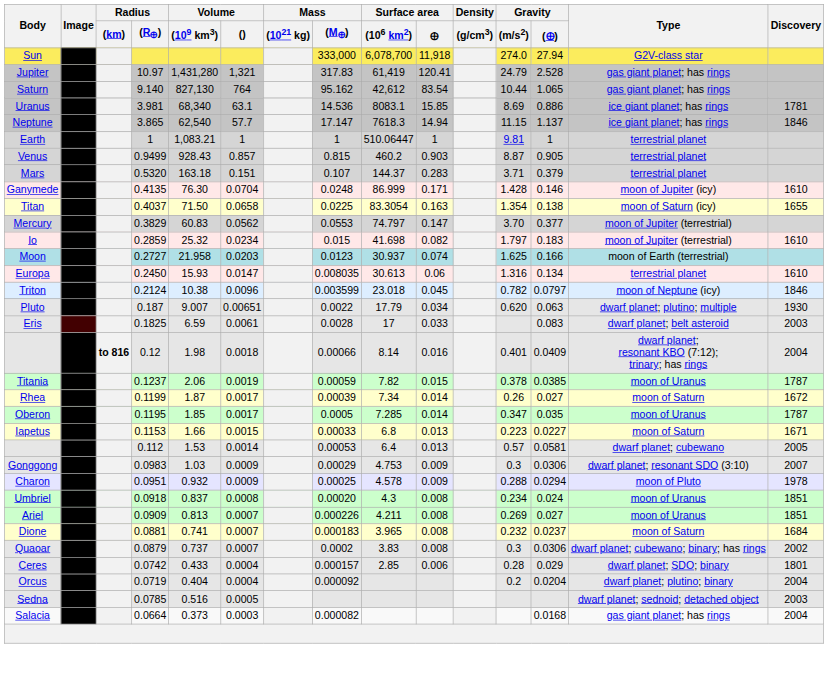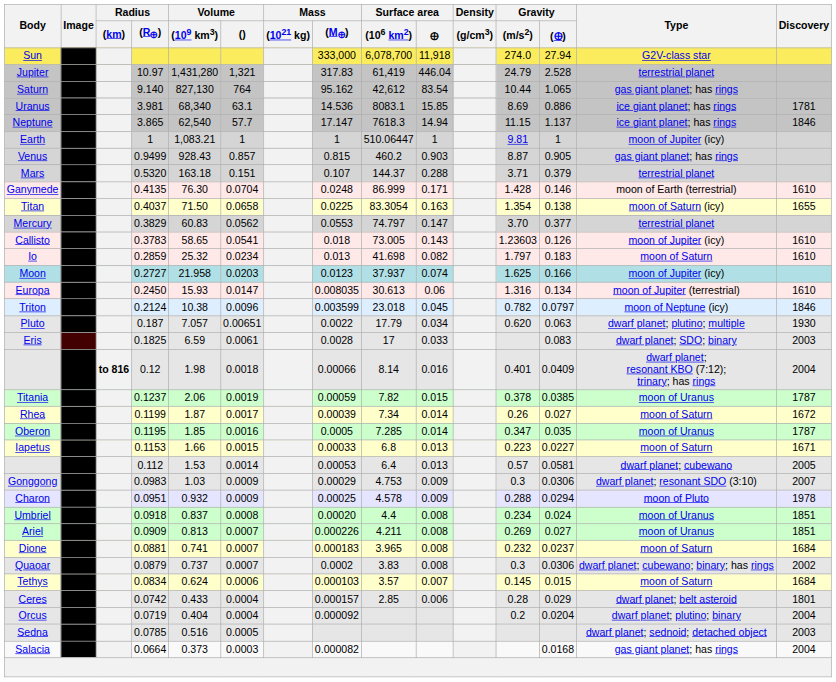 <table class="wikitable sortable">
 <tr>
 <th rowspan=2 style="font-weight: normal;"><strong>Body</strong></th>
 <th rowspan=2 class="unsortable">Image</th>
 <th colspan=2 style="font-weight: normal;"><strong>Radius</strong></th>
 <th colspan=2>Volume</th>
 <th colspan=2>Mass</th>
 <th colspan="2">Surface area</th>
 <th data-sort-type="number">Density</th>
 <th colspan=2 style="font-weight: normal;"><strong>Gravity</strong></th>
 <th rowspan=2>Type</th>
 <th rowspan=2 data-sort-type="number">Discovery</th>
 </tr>
 <tr>
 <th data-sort-type="number">(<a href='#'>km</a>)</th>
 <th data-sort-type="number">(<a href='#'>R<sub>🜨</sub></a>)</th>
 <th data-sort-type="number">(<a href='#'>10<sup>9</sup></a> km<sup>3</sup>)</th>
 <th data-sort-type="number">()</th>
 <th data-sort-type="number">(<a href='#'>10<sup>21</sup></a> kg)</th>
 <th data-sort-type="number">(<a href='#'>M<sub>🜨</sub></a>)</th>
 <th>(10<sup>6</sup> <a href='#'>km<sup>2</sup></a>)</th>
 <th>🜨</th>
 <th data-sort-type="number">(g/cm<sup>3</sup>)</th>
 <th data-sort-type="number">(m/s<sup>2</sup>)</th>
 <th data-sort-type="number">(<a href='#'>🜨</a>)</th>
 </tr>
 <tr style="background-color: #FBEC5D;" align=center>
 <td><a href='#'>Sun</a></td>
 <td bgcolor=black></td>
 <th></th>
 <td></td>
 <td></td>
 <td></td>
 <th></th>
 <td>333,000</td>
 <td>6,078,700</td>
 <td>11,918</td>
 <th></th>
 <td>274.0</td>
 <td>27.94</td>
 <td><a href='#'>G2V-class star</a></td>
 <td></td>
 </tr>
 <tr style="background-color: #C4C4C4;" align=center>
 <td><a href='#'>Jupiter</a></td>
 <td bgcolor=black></td>
 <th></th>
 <td>10.97</td>
 <td>1,431,280</td>
 <td>1,321</td>
 <th></th>
 <td>317.83</td>
 <td>61,419</td>
-<td>120.41</td>
+<td>446.04</td>
 <th></th>
 <td>24.79</td>
 <td>2.528</td>
-<td><a href='#'>gas giant planet</a>; has <a href='#'>rings</a></td>
+<td><a href='#'>terrestrial planet</a></td>
 <td></td>
 </tr>
 <tr style="background-color: #C4C4C4;" align=center>
 <td><a href='#'>Saturn</a></td>
 <td bgcolor=black></td>
 <th><br></th>
 <td>9.140</td>
 <td>827,130</td>
 <td>764</td>
 <th></th>
 <td>95.162</td>
 <td>42,612</td>
 <td>83.54</td>
 <th></th>
 <td>10.44</td>
 <td>1.065</td>
 <td><a href='#'>gas giant planet</a>; has <a href='#'>rings</a></td>
 <td></td>
 </tr>
 <tr style="background-color: #C4C4C4;" align=center>
 <td><a href='#'>Uranus</a></td>
 <td bgcolor=black></td>
 <th></th>
 <td>3.981</td>
 <td>68,340</td>
 <td>63.1</td>
 <th></th>
 <td>14.536</td>
 <td>8083.1</td>
 <td>15.85</td>
 <th></th>
 <td>8.69</td>
 <td>0.886</td>
 <td><a href='#'>ice giant planet</a>; has <a href='#'>rings</a></td>
 <td>1781</td>
 </tr>
 <tr style="background-color: #C4C4C4;" align=center>
 <td><a href='#'>Neptune</a></td>
 <td bgcolor=black></td>
 <th></th>
 <td>3.865</td>
 <td>62,540</td>
 <td>57.7</td>
 <th></th>
 <td>17.147</td>
 <td>7618.3</td>
 <td>14.94</td>
 <th></th>
 <td>11.15</td>
 <td>1.137</td>
 <td><a href='#'>ice giant planet</a>; has <a href='#'>rings</a></td>
 <td>1846</td>
 </tr>
 <tr style="background-color: #D5D5D5;" align=center>
 <td><a href='#'>Earth</a></td>
 <td bgcolor=black></td>
 <th></th>
 <td>1</td>
 <td>1,083.21</td>
 <td>1</td>
 <th></th>
 <td>1</td>
 <td>510.06447</td>
 <td>1</td>
 <th></th>
 <td><a href='#'>9.81</a></td>
 <td>1</td>
-<td><a href='#'>terrestrial planet</a></td>
+<td><a href='#'>moon of Jupiter</a> (icy)</td>
 <td></td>
 </tr>
 <tr style="background-color: #D5D5D5;" align=center>
 <td><a href='#'>Venus</a></td>
 <td bgcolor=black></td>
 <th></th>
 <td>0.9499</td>
 <td>928.43</td>
 <td>0.857</td>
 <th></th>
 <td>0.815</td>
 <td>460.2</td>
 <td>0.903</td>
 <th></th>
 <td>8.87</td>
 <td>0.905</td>
-<td><a href='#'>terrestrial planet</a></td>
+<td><a href='#'>gas giant planet</a>; has <a href='#'>rings</a></td>
 <td></td>
 </tr>
 <tr style="background-color: #D5D5D5;" align=center>
 <td><a href='#'>Mars</a></td>
 <td bgcolor=black></td>
 <th></th>
 <td>0.5320</td>
 <td>163.18</td>
 <td>0.151</td>
 <th></th>
 <td>0.107</td>
 <td>144.37</td>
-<td>0.283</td>
+<td>0.288</td>
 <th></th>
 <td>3.71</td>
 <td>0.379</td>
 <td><a href='#'>terrestrial planet</a></td>
 <td></td>
 </tr>
 <tr style="background-color: #FFE8E8;" align=center>
 <td><a href='#'>Ganymede</a><br></td>
 <td bgcolor=black></td>
 <th></th>
 <td>0.4135</td>
 <td>76.30</td>
 <td>0.0704</td>
 <th></th>
 <td>0.0248</td>
 <td>86.999</td>
 <td>0.171</td>
 <th></th>
 <td>1.428</td>
 <td>0.146</td>
-<td><a href='#'>moon of Jupiter</a> (icy)</td>
+<td>moon of Earth (terrestrial)</td>
 <td>1610</td>
 </tr>
 <tr style="background-color: #FFFFCC;" align=center>
 <td><a href='#'>Titan</a><br></td>
 <td bgcolor=black></td>
 <th></th>
 <td>0.4037</td>
 <td>71.50</td>
 <td>0.0658</td>
 <th></th>
 <td>0.0225</td>
 <td>83.3054</td>
 <td>0.163</td>
 <th></th>
 <td>1.354</td>
 <td>0.138</td>
 <td><a href='#'>moon of Saturn</a> (icy)</td>
 <td>1655</td>
 </tr>
 <tr style="background-color: #D5D5D5;" align=center>
 <td><a href='#'>Mercury</a></td>
 <td bgcolor=black></td>
 <th></th>
 <td>0.3829</td>
 <td>60.83</td>
 <td>0.0562</td>
 <th></th>
 <td>0.0553</td>
 <td>74.797</td>
 <td>0.147</td>
 <th></th>
 <td>3.70</td>
 <td>0.377</td>
-<td><a href='#'>moon of Jupiter</a> (terrestrial)</td>
+<td><a href='#'>terrestrial planet</a></td>
 <td></td>
+</tr>
+<tr style="background-color: #FFE8E8;" align=center>
+<td><a href='#'>Callisto</a><br></td>
+<td bgcolor=black></td>
+<th></th>
+<td>0.3783</td>
+<td>58.65</td>
+<td>0.0541</td>
+<th></th>
+<td>0.018</td>
+<td>73.005</td>
+<td>0.143</td>
+<th></th>
+<td>1.23603</td>
+<td>0.126</td>
+<td><a href='#'>moon of Jupiter</a> (icy)</td>
+<td>1610</td>
 </tr>
 <tr style="background-color: #FFE8E8;" align=center>
 <td><a href='#'>Io</a><br></td>
 <td bgcolor=black></td>
 <th></th>
 <td>0.2859</td>
 <td>25.32</td>
 <td>0.0234</td>
 <th></th>
-<td>0.015</td>
+<td>0.013</td>
 <td>41.698</td>
 <td>0.082</td>
 <th></th>
 <td>1.797</td>
 <td>0.183</td>
-<td><a href='#'>moon of Jupiter</a> (terrestrial)</td>
+<td><a href='#'>moon of Saturn</a></td>
 <td>1610</td>
 </tr>
 <tr style="background-color: #B0E0E6;" align=center>
 <td><a href='#'>Moon</a> <br></td>
 <td bgcolor=black></td>
 <th></th>
 <td>0.2727</td>
 <td>21.958</td>
 <td>0.0203</td>
 <th></th>
 <td>0.0123</td>
-<td>30.937</td>
+<td>37.937</td>
 <td>0.074</td>
 <th></th>
 <td>1.625</td>
 <td>0.166</td>
-<td>moon of Earth (terrestrial)</td>
+<td><a href='#'>moon of Jupiter</a> (icy)</td>
 <td></td>
 </tr>
 <tr style="background-color: #FFE8E8;" align=center>
 <td><a href='#'>Europa</a><br></td>
 <td bgcolor=black></td>
 <th></th>
 <td>0.2450</td>
 <td>15.93</td>
 <td>0.0147</td>
 <th></th>
 <td>0.008035</td>
 <td>30.613</td>
 <td>0.06</td>
 <th></th>
 <td>1.316</td>
 <td>0.134</td>
-<td><a href='#'>terrestrial planet</a></td>
+<td><a href='#'>moon of Jupiter</a> (terrestrial)</td>
 <td>1610</td>
 </tr>
 <tr style="background-color: #DDEEFF;" align=center>
 <td><a href='#'>Triton</a><br></td>
 <td bgcolor=black></td>
 <th></th>
 <td>0.2124</td>
 <td>10.38</td>
 <td>0.0096</td>
 <th></th>
 <td>0.003599</td>
 <td>23.018</td>
 <td>0.045</td>
 <th></th>
 <td>0.782</td>
 <td>0.0797</td>
 <td><a href='#'>moon of Neptune</a> (icy)</td>
 <td>1846</td>
 </tr>
 <tr style="background-color: #E6E6E6;" align="center">
 <td><a href='#'>Pluto</a><br></td>
 <td bgcolor=black></td>
 <th></th>
 <td>0.187</td>
-<td>9.007</td>
+<td>7.057</td>
 <td>0.00651</td>
 <th></th>
 <td>0.0022</td>
 <td>17.79</td>
 <td>0.034</td>
 <th></th>
 <td>0.620</td>
 <td>0.063</td>
 <td><a href='#'>dwarf planet</a>; <a href='#'>plutino</a>; <a href='#'>multiple</a></td>
 <td>1930</td>
 </tr>
 <tr style="background-color: #E6E6E6;" align="center">
 <td><a href='#'>Eris</a><br></td>
 <td style="background:#420001;"></td>
 <th></th>
 <td>0.1825</td>
 <td>6.59</td>
 <td>0.0061</td>
 <th></th>
 <td>0.0028</td>
 <td>17</td>
 <td>0.033</td>
 <th></th>
 <td></td>
 <td>0.083</td>
-<td><a href='#'>dwarf planet</a>; <a href='#'>belt asteroid</a></td>
+<td><a href='#'>dwarf planet</a>; <a href='#'>SDO</a>; <a href='#'>binary</a></td>
 <td>2003</td>
 </tr>
 <tr style="background-color: #E6E6E6;" align=center>
 <td><br></td>
 <td bgcolor=black></td>
 <th> to 816</th>
 <td>0.12</td>
 <td>1.98</td>
 <td>0.0018</td>
 <th></th>
 <td>0.00066</td>
 <td>8.14</td>
 <td>0.016</td>
 <th></th>
 <td>0.401</td>
 <td>0.0409</td>
 <td><a href='#'>dwarf planet</a>;<br><a href='#'>resonant KBO</a> (7:12);<br><a href='#'>trinary</a>; has <a href='#'>rings</a></td>
 <td>2004</td>
 </tr>
 <tr style="background-color: #CCFFCC;" align=center>
 <td><a href='#'>Titania</a><br></td>
 <td bgcolor=black></td>
 <th></th>
 <td>0.1237</td>
 <td>2.06</td>
 <td>0.0019</td>
 <th></th>
 <td>0.00059</td>
 <td>7.82</td>
 <td>0.015</td>
 <th></th>
 <td>0.378</td>
 <td>0.0385</td>
 <td><a href='#'>moon of Uranus</a></td>
 <td>1787</td>
 </tr>
 <tr style="background-color: #FFFFCC;" align="center">
 <td><a href='#'>Rhea</a><br></td>
 <td bgcolor=black></td>
 <th></th>
 <td>0.1199</td>
 <td>1.87</td>
 <td>0.0017</td>
 <th></th>
 <td>0.00039</td>
 <td>7.34</td>
 <td>0.014</td>
 <th></th>
 <td>0.26</td>
 <td>0.027</td>
 <td><a href='#'>moon of Saturn</a></td>
 <td>1672</td>
 </tr>
 <tr style="background-color: #CCFFCC;" align=center>
 <td><a href='#'>Oberon</a><br></td>
 <td bgcolor=black></td>
 <th></th>
 <td>0.1195</td>
 <td>1.85</td>
-<td>0.0017</td>
+<td>0.0016</td>
 <th></th>
 <td>0.0005</td>
 <td>7.285</td>
 <td>0.014</td>
 <th></th>
 <td>0.347</td>
 <td>0.035</td>
 <td><a href='#'>moon of Uranus</a></td>
 <td>1787</td>
 </tr>
 <tr style="background-color: #FFFFCC;" align="center">
 <td><a href='#'>Iapetus</a><br></td>
 <td bgcolor=black></td>
 <th></th>
 <td>0.1153</td>
 <td>1.66</td>
 <td>0.0015</td>
 <th></th>
 <td>0.00033</td>
 <td>6.8</td>
 <td>0.013</td>
 <th></th>
 <td>0.223</td>
 <td>0.0227</td>
 <td><a href='#'>moon of Saturn</a></td>
 <td>1671</td>
 </tr>
 <tr style="background-color: #E6E6E6;" align="center">
 <td><br></td>
 <td bgcolor=black></td>
 <th></th>
 <td>0.112</td>
 <td>1.53</td>
 <td>0.0014</td>
 <th></th>
 <td>0.00053</td>
 <td>6.4</td>
 <td>0.013</td>
 <th></th>
 <td>0.57</td>
 <td>0.0581</td>
 <td><a href='#'>dwarf planet</a>; <a href='#'>cubewano</a></td>
 <td>2005</td>
 </tr>
 <tr style="background-color: #E6E6E6;" align=center>
 <td><a href='#'>Gonggong</a><br></td>
 <td bgcolor=black></td>
 <th></th>
 <td>0.0983</td>
 <td>1.03</td>
 <td>0.0009</td>
 <th></th>
 <td>0.00029</td>
 <td>4.753</td>
 <td>0.009</td>
 <th></th>
 <td>0.3</td>
 <td>0.0306</td>
 <td><a href='#'>dwarf planet</a>; <a href='#'>resonant SDO</a> (3:10)</td>
 <td>2007</td>
 </tr>
 <tr style="background-color: #E5E5FF;" align=center>
 <td><a href='#'>Charon</a><br></td>
 <td bgcolor=black></td>
 <th></th>
 <td>0.0951</td>
 <td>0.932</td>
 <td>0.0009</td>
 <th></th>
 <td>0.00025</td>
 <td>4.578</td>
 <td>0.009</td>
 <th></th>
 <td>0.288</td>
 <td>0.0294</td>
 <td><a href='#'>moon of Pluto</a></td>
 <td>1978</td>
 </tr>
 <tr style="background-color: #CCFFCC;" align="center">
 <td><a href='#'>Umbriel</a><br></td>
 <td bgcolor=black></td>
 <th></th>
 <td>0.0918</td>
 <td>0.837</td>
 <td>0.0008</td>
 <th></th>
 <td>0.00020</td>
-<td>4.3</td>
+<td>4.4</td>
 <td>0.008</td>
 <th></th>
 <td>0.234</td>
 <td>0.024</td>
 <td><a href='#'>moon of Uranus</a></td>
 <td>1851</td>
 </tr>
 <tr style="background-color: #CCFFCC;" align="center">
 <td><a href='#'>Ariel</a><br></td>
 <td bgcolor=black></td>
 <th></th>
 <td>0.0909</td>
 <td>0.813</td>
 <td>0.0007</td>
 <th></th>
 <td>0.000226</td>
 <td>4.211</td>
 <td>0.008</td>
 <th></th>
 <td>0.269</td>
 <td>0.027</td>
 <td><a href='#'>moon of Uranus</a></td>
 <td>1851</td>
 </tr>
 <tr style="background-color: #FFFFCC;" align="center">
 <td><a href='#'>Dione</a><br></td>
 <td bgcolor=black></td>
 <th></th>
 <td>0.0881</td>
 <td>0.741</td>
 <td>0.0007</td>
 <th></th>
 <td>0.000183</td>
 <td>3.965</td>
 <td>0.008</td>
 <th></th>
 <td>0.232</td>
 <td>0.0237</td>
 <td><a href='#'>moon of Saturn</a></td>
 <td>1684</td>
 </tr>
 <tr style="background-color: #E6E6E6;" align="center">
 <td><a href='#'>Quaoar</a><br></td>
 <td bgcolor=black></td>
 <th></th>
 <td>0.0879</td>
 <td>0.737</td>
 <td>0.0007</td>
 <th></th>
 <td>0.0002</td>
 <td>3.83</td>
 <td>0.008</td>
 <th></th>
 <td>0.3</td>
 <td>0.0306</td>
 <td><a href='#'>dwarf planet</a>; <a href='#'>cubewano</a>; <a href='#'>binary</a>; has <a href='#'>rings</a></td>
 <td>2002</td>
 </tr>
+<tr style="background-color: #FFFFCC;" align="center">
+<td><a href='#'>Tethys</a><br></td>
+<td bgcolor=black></td>
+<th></th>
+<td>0.0834</td>
+<td>0.624</td>
+<td>0.0006</td>
+<th></th>
+<td>0.000103</td>
+<td>3.57</td>
+<td>0.007</td>
+<th></th>
+<td>0.145</td>
+<td>0.015</td>
+<td><a href='#'>moon of Saturn</a></td>
+<td>1684</td>
+</tr>
 <tr style="background-color: #E6E6E6;" align="center">
 <td><a href='#'>Ceres</a><br></td>
 <td bgcolor=black></td>
 <th></th>
 <td>0.0742</td>
 <td>0.433</td>
 <td>0.0004</td>
 <th></th>
 <td>0.000157</td>
 <td>2.85</td>
 <td>0.006</td>
 <th></th>
 <td>0.28</td>
 <td>0.029</td>
-<td><a href='#'>dwarf planet</a>; <a href='#'>SDO</a>; <a href='#'>binary</a></td>
+<td><a href='#'>dwarf planet</a>; <a href='#'>belt asteroid</a></td>
 <td>1801</td>
 </tr>
 <tr style="background-color: #E6E6E6;" align="center">
 <td><a href='#'>Orcus</a><br></td>
 <td bgcolor=black></td>
 <th></th>
 <td>0.0719</td>
 <td>0.404</td>
 <td>0.0004</td>
 <th></th>
 <td>0.000092</td>
 <td></td>
 <td></td>
 <th></th>
 <td>0.2</td>
 <td>0.0204</td>
 <td><a href='#'>dwarf planet</a>; <a href='#'>plutino</a>; <a href='#'>binary</a></td>
 <td>2004</td>
 </tr>
 <tr style="background-color: #E6E6E6;" align="center">
 <td><a href='#'>Sedna</a><br></td>
 <td bgcolor=black></td>
 <th></th>
 <td>0.0785</td>
 <td>0.516</td>
 <td>0.0005</td>
 <th></th>
 <td></td>
 <td></td>
 <td></td>
 <th></th>
 <td></td>
 <td></td>
 <td><a href='#'>dwarf planet</a>; <a href='#'>sednoid</a>; <a href='#'>detached object</a></td>
 <td>2003</td>
 </tr>
 <tr align="center">
 <td><a href='#'>Salacia</a><br></td>
 <td bgcolor=black></td>
 <th></th>
 <td>0.0664</td>
 <td>0.373</td>
 <td>0.0003</td>
 <th></th>
 <td>0.000082</td>
 <td></td>
 <td></td>
 <th></th>
 <td></td>
 <td>0.0168</td>
 <td><a href='#'>gas giant planet</a>; has <a href='#'>rings</a></td>
 <td>2004</td>
 </tr>
 <tr>
 <th colspan="15" style="font-size: 0.9em; font-weight: normal; text-align: left; padding: 6px 4px;"><br></th>
 </tr>
 </table>
